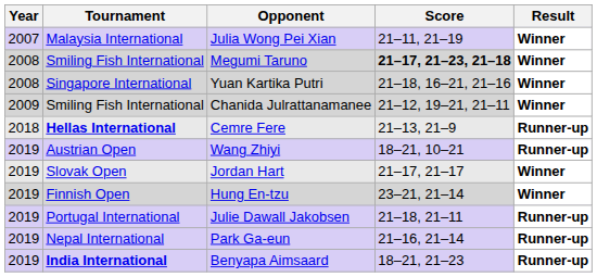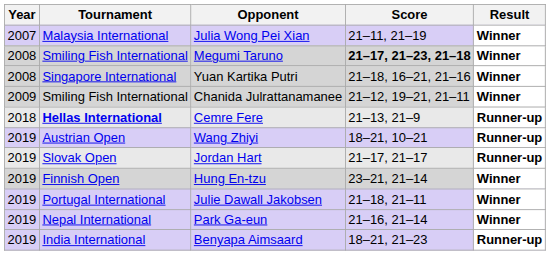 <table class="sortable wikitable" style="font-size: 90%;">
 <tr>
 <th>Year</th>
 <th>Tournament</th>
 <th>Opponent</th>
 <th>Score</th>
 <th>Result</th>
 </tr>
 <tr style="background:#D8CEF6">
 <td align="center">2007</td>
 <td align="left"><a href='#'>Malaysia International</a></td>
 <td align="left"> <a href='#'>Julia Wong Pei Xian</a></td>
 <td align="left">21–11, 21–19</td>
 <td style="text-align:left; background:white"> <strong>Winner</strong></td>
 </tr>
 <tr style="background:#D5D5D5">
 <td align="center">2008</td>
 <td align="left"><a href='#'>Smiling Fish International</a></td>
 <td align="left"> <a href='#'>Megumi Taruno</a></td>
 <td align="left"><strong>21–17, 21–23, 21–18</strong></td>
 <td style="text-align:left; background:white"> <strong>Winner</strong></td>
 </tr>
 <tr style="background:#D5D5D5">
 <td align="center">2008</td>
 <td align="left"><a href='#'>Singapore International</a></td>
 <td align="left"> Yuan Kartika Putri</td>
 <td align="left">21–18, 16–21, 21–16</td>
 <td style="text-align:left; background:white"> <strong>Winner</strong></td>
 </tr>
 <tr style="background:#D5D5D5">
 <td align="center">2009</td>
 <td align="left">Smiling Fish International</td>
 <td align="left"> Chanida Julrattanamanee</td>
 <td align="left">21–12, 19–21, 21–11</td>
 <td style="text-align:left; background:white"> <strong>Winner</strong></td>
 </tr>
 <tr style="background:#E9E9E9">
 <td align="center">2018</td>
 <td align="left"><strong><a href='#'>Hellas International</a></strong></td>
 <td align="left"> <a href='#'>Cemre Fere</a></td>
 <td align="left">21–13, 21–9</td>
 <td style="text-align:left; background:white"> <strong>Runner-up</strong></td>
 </tr>
 <tr style="background:#D8CEF6">
 <td align="center">2019</td>
 <td align="left"><a href='#'>Austrian Open</a></td>
 <td align="left"> <a href='#'>Wang Zhiyi</a></td>
 <td align="left">18–21, 10–21</td>
 <td style="text-align:left; background:white"> <strong>Runner-up</strong></td>
 </tr>
 <tr style="background:#E9E9E9">
 <td align="center">2019</td>
 <td align="left"><a href='#'>Slovak Open</a></td>
 <td align="left"> <a href='#'>Jordan Hart</a></td>
 <td align="left">21–17, 21–17</td>
-<td style="text-align:left; background:white"> <strong>Winner</strong></td>
+<td style="text-align:left; background:white"> <strong>Runner-up</strong></td>
 </tr>
 <tr style="background:#D5D5D5">
 <td align="center">2019</td>
 <td align="left"><a href='#'>Finnish Open</a></td>
 <td align="left"> <a href='#'>Hung En-tzu</a></td>
 <td align="left">23–21, 21–14</td>
 <td style="text-align:left; background:white"> <strong>Winner</strong></td>
 </tr>
 <tr style="background:#D8CEF6">
 <td align="center">2019</td>
 <td align="left"><a href='#'>Portugal International</a></td>
 <td align="left"> <a href='#'>Julie Dawall Jakobsen</a></td>
 <td align="left">21–18, 21–11</td>
-<td style="text-align:left; background:white"> <strong>Runner-up</strong></td>
+<td style="text-align:left; background:white"> <strong>Winner</strong></td>
 </tr>
 <tr style="background:#D8CEF6">
 <td align="center">2019</td>
 <td align="left"><a href='#'>Nepal International</a></td>
 <td align="left"> <a href='#'>Park Ga-eun</a></td>
 <td align="left">21–16, 21–14</td>
-<td style="text-align:left; background:white"> <strong>Runner-up</strong></td>
+<td style="text-align:left; background:white"> <strong>Winner</strong></td>
 </tr>
 <tr style="background:#D8CEF6">
 <td align="center">2019</td>
-<td align="left"><strong><a href='#'>India International</a></strong></td>
+<td align="left"><a href='#'>India International</a></td>
 <td align="left"> <a href='#'>Benyapa Aimsaard</a></td>
 <td align="left">18–21, 21–23</td>
 <td style="text-align:left; background:white"> <strong>Runner-up</strong></td>
 </tr>
 </table>
